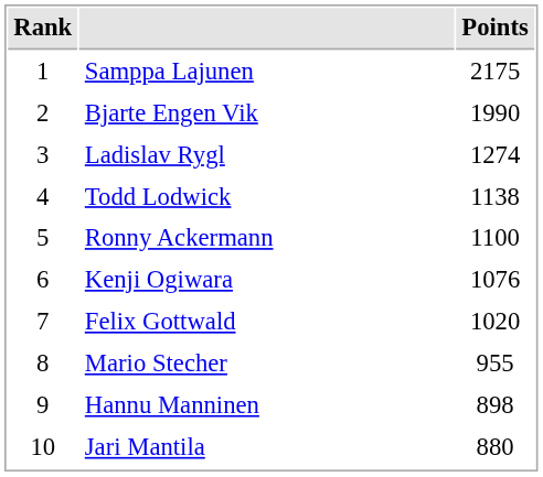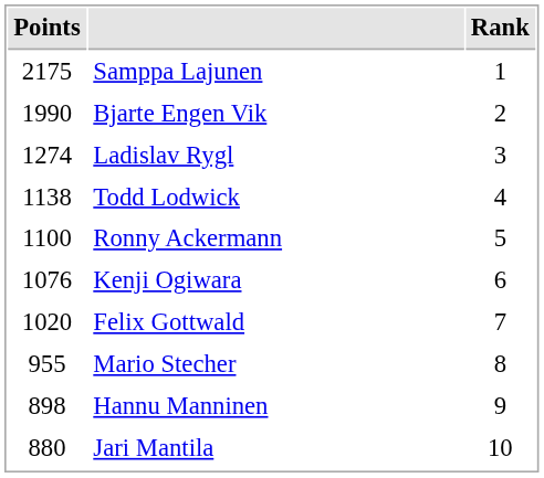 <table cellspacing="1" cellpadding="3" style="border:1px solid #AAAAAA;font-size:86%">
 <tr bgcolor="#E4E4E4">
+<th style="border-bottom:1px solid #AAAAAA" width=20>Points</th>
+<th style="border-bottom:1px solid #AAAAAA" width=200></th>
 <th style="border-bottom:1px solid #AAAAAA" width=10>Rank</th>
-<th style="border-bottom:1px solid #AAAAAA" width=200></th>
-<th style="border-bottom:1px solid #AAAAAA" width=20>Points</th>
 </tr>
 <tr align="center">
+<td>2175</td>
+<td align="left"> <a href='#'>Samppa Lajunen</a></td>
 <td>1</td>
-<td align="left"> <a href='#'>Samppa Lajunen</a></td>
-<td>2175</td>
 </tr>
 <tr align="center">
+<td>1990</td>
+<td align="left"> <a href='#'>Bjarte Engen Vik</a></td>
 <td>2</td>
-<td align="left"> <a href='#'>Bjarte Engen Vik</a></td>
-<td>1990</td>
 </tr>
 <tr align="center">
+<td>1274</td>
+<td align="left"> <a href='#'>Ladislav Rygl</a></td>
 <td>3</td>
-<td align="left"> <a href='#'>Ladislav Rygl</a></td>
-<td>1274</td>
 </tr>
 <tr align="center">
+<td>1138</td>
+<td align="left"> <a href='#'>Todd Lodwick</a></td>
 <td>4</td>
-<td align="left"> <a href='#'>Todd Lodwick</a></td>
-<td>1138</td>
 </tr>
 <tr align="center">
+<td>1100</td>
+<td align="left"> <a href='#'>Ronny Ackermann</a></td>
 <td>5</td>
-<td align="left"> <a href='#'>Ronny Ackermann</a></td>
-<td>1100</td>
 </tr>
 <tr align="center">
+<td>1076</td>
+<td align="left"> <a href='#'>Kenji Ogiwara</a></td>
 <td>6</td>
-<td align="left"> <a href='#'>Kenji Ogiwara</a></td>
-<td>1076</td>
 </tr>
 <tr align="center">
+<td>1020</td>
+<td align="left"> <a href='#'>Felix Gottwald</a></td>
 <td>7</td>
-<td align="left"> <a href='#'>Felix Gottwald</a></td>
-<td>1020</td>
 </tr>
 <tr align="center">
+<td>955</td>
+<td align="left"> <a href='#'>Mario Stecher</a></td>
 <td>8</td>
-<td align="left"> <a href='#'>Mario Stecher</a></td>
-<td>955</td>
 </tr>
 <tr align="center">
+<td>898</td>
+<td align="left"> <a href='#'>Hannu Manninen</a></td>
 <td>9</td>
-<td align="left"> <a href='#'>Hannu Manninen</a></td>
-<td>898</td>
 </tr>
 <tr align="center">
+<td>880</td>
+<td align="left"> <a href='#'>Jari Mantila</a></td>
 <td>10</td>
-<td align="left"> <a href='#'>Jari Mantila</a></td>
-<td>880</td>
 </tr>
 </table>
